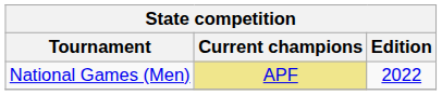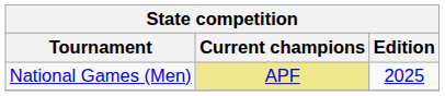 <table class="wikitable" style="text-align:center;margin-left:1em;float:center">
 <tr>
 <th colspan="3">State competition</th>
 </tr>
 <tr>
 <th>Tournament</th>
 <th>Current champions</th>
 <th>Edition</th>
 </tr>
 <tr>
 <td><a href='#'>National Games (Men)</a></td>
 <td style="background: khaki;"><a href='#'>APF</a></td>
-<td><a href='#'>2022</a></td>
+<td><a href='#'>2025</a></td>
 </tr>
 <tr>
 </tr>
 </table>
